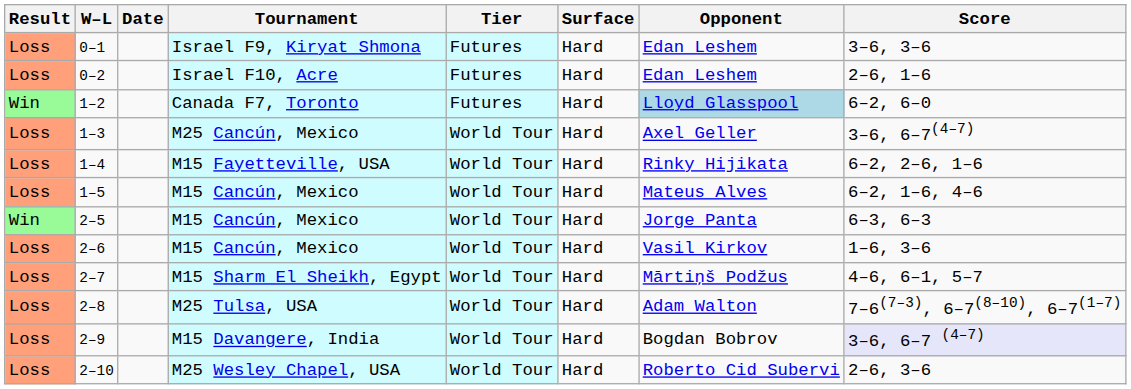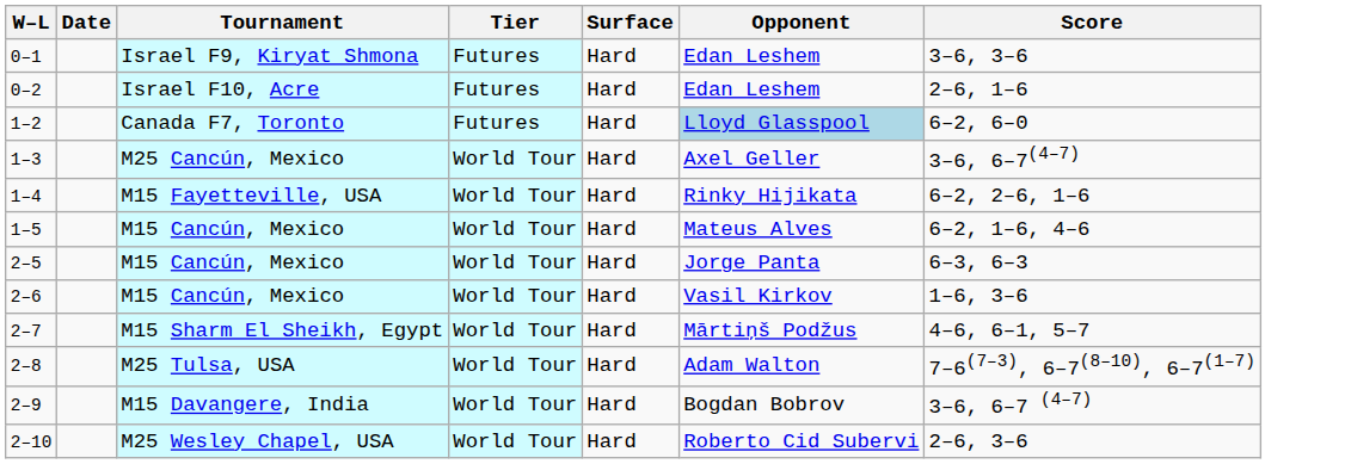 <table class="sortable wikitable nowrap">
 <tr>
-<th>Result</th>
 <th class="unsortable">W–L</th>
 <th>Date</th>
 <th>Tournament</th>
 <th>Tier</th>
 <th>Surface</th>
 <th>Opponent</th>
 <th class="unsortable">Score</th>
 </tr>
 <tr>
-<td bgcolor=FFA07A>Loss</td>
 <td><small>0–1</small></td>
 <td></td>
 <td style="background:#cffcff;">Israel F9, <a href='#'>Kiryat Shmona</a></td>
 <td style="background:#cffcff;">Futures</td>
 <td>Hard</td>
 <td> <a href='#'>Edan Leshem</a></td>
 <td>3–6, 3–6</td>
 </tr>
 <tr>
-<td bgcolor=FFA07A>Loss</td>
 <td><small>0–2</small></td>
 <td></td>
 <td style="background:#cffcff;">Israel F10, <a href='#'>Acre</a></td>
 <td style="background:#cffcff;">Futures</td>
 <td>Hard</td>
 <td> <a href='#'>Edan Leshem</a></td>
 <td>2–6, 1–6</td>
 </tr>
 <tr>
-<td bgcolor=98FB98>Win</td>
 <td><small>1–2</small></td>
 <td></td>
 <td style="background:#cffcff;">Canada F7, <a href='#'>Toronto</a></td>
 <td style="background:#cffcff;">Futures</td>
 <td>Hard</td>
 <td style="background: lightblue;"> <a href='#'>Lloyd Glasspool</a></td>
 <td>6–2, 6–0</td>
 </tr>
 <tr>
-<td bgcolor=FFA07A>Loss</td>
 <td><small>1–3</small></td>
 <td></td>
 <td style="background:#cffcff;">M25 <a href='#'>Cancún</a>, Mexico</td>
 <td style="background:#cffcff;">World Tour</td>
 <td>Hard</td>
 <td> <a href='#'>Axel Geller</a></td>
 <td>3–6, 6–7<sup>(4–7)</sup></td>
 </tr>
 <tr>
-<td bgcolor=FFA07A>Loss</td>
 <td><small>1–4</small></td>
 <td></td>
 <td style="background:#cffcff;">M15 <a href='#'>Fayetteville</a>, USA</td>
 <td style="background:#cffcff;">World Tour</td>
 <td>Hard</td>
 <td> <a href='#'>Rinky Hijikata</a></td>
 <td>6–2, 2–6, 1–6</td>
 </tr>
 <tr>
-<td bgcolor=FFA07A>Loss</td>
 <td><small>1–5</small></td>
 <td></td>
 <td style="background:#cffcff;">M15 <a href='#'>Cancún</a>, Mexico</td>
 <td style="background:#cffcff;">World Tour</td>
 <td>Hard</td>
 <td> <a href='#'>Mateus Alves</a></td>
 <td>6–2, 1–6, 4–6</td>
 </tr>
 <tr>
-<td bgcolor=98FB98>Win</td>
 <td><small>2–5</small></td>
 <td></td>
 <td style="background:#cffcff;">M15 <a href='#'>Cancún</a>, Mexico</td>
 <td style="background:#cffcff;">World Tour</td>
 <td>Hard</td>
 <td> <a href='#'>Jorge Panta</a></td>
 <td>6–3, 6–3</td>
 </tr>
 <tr>
-<td bgcolor=FFA07A>Loss</td>
 <td><small>2–6</small></td>
 <td></td>
 <td style="background:#cffcff;">M15 <a href='#'>Cancún</a>, Mexico</td>
 <td style="background:#cffcff;">World Tour</td>
 <td>Hard</td>
 <td> <a href='#'>Vasil Kirkov</a></td>
 <td>1–6, 3–6</td>
 </tr>
 <tr>
-<td bgcolor=FFA07A>Loss</td>
 <td><small>2–7</small></td>
 <td></td>
 <td style="background:#cffcff;">M15 <a href='#'>Sharm El Sheikh</a>, Egypt</td>
 <td style="background:#cffcff;">World Tour</td>
 <td>Hard</td>
 <td> <a href='#'>Mārtiņš Podžus</a></td>
 <td>4–6, 6–1, 5–7</td>
 </tr>
 <tr>
-<td bgcolor=FFA07A>Loss</td>
 <td><small>2–8</small></td>
 <td></td>
 <td style="background:#cffcff;">M25 <a href='#'>Tulsa</a>, USA</td>
 <td style="background:#cffcff;">World Tour</td>
 <td>Hard</td>
 <td> <a href='#'>Adam Walton</a></td>
 <td>7–6<sup>(7–3)</sup>, 6–7<sup>(8–10)</sup>, 6–7<sup>(1–7)</sup></td>
 </tr>
 <tr>
-<td bgcolor=FFA07A>Loss</td>
 <td><small>2–9</small></td>
 <td></td>
 <td style="background:#cffcff;">M15 <a href='#'>Davangere</a>, India</td>
 <td style="background:#cffcff;">World Tour</td>
 <td>Hard</td>
 <td> Bogdan Bobrov</td>
-<td style="background: lavender;">3–6, 6–7 <sup>(4–7)</sup></td>
+<td>3–6, 6–7 <sup>(4–7)</sup></td>
 </tr>
 <tr>
-<td bgcolor=FFA07A>Loss</td>
 <td><small>2–10</small></td>
 <td></td>
 <td style="background:#cffcff;">M25 <a href='#'>Wesley Chapel</a>, USA</td>
 <td style="background:#cffcff;">World Tour</td>
 <td>Hard</td>
 <td> <a href='#'>Roberto Cid Subervi</a></td>
 <td>2–6, 3–6</td>
 </tr>
 </table>
